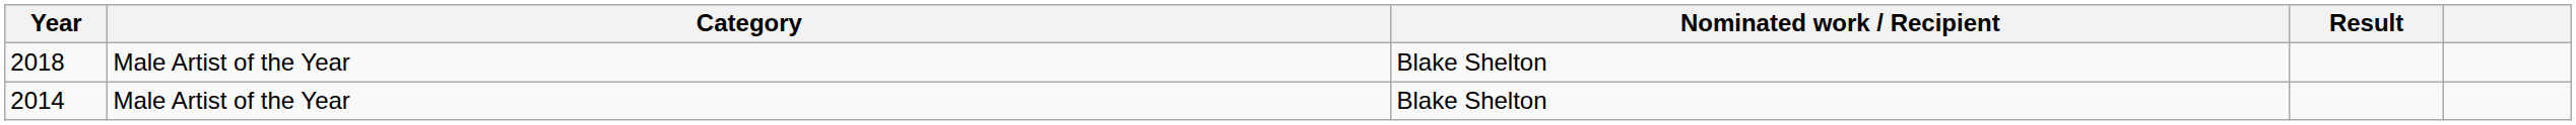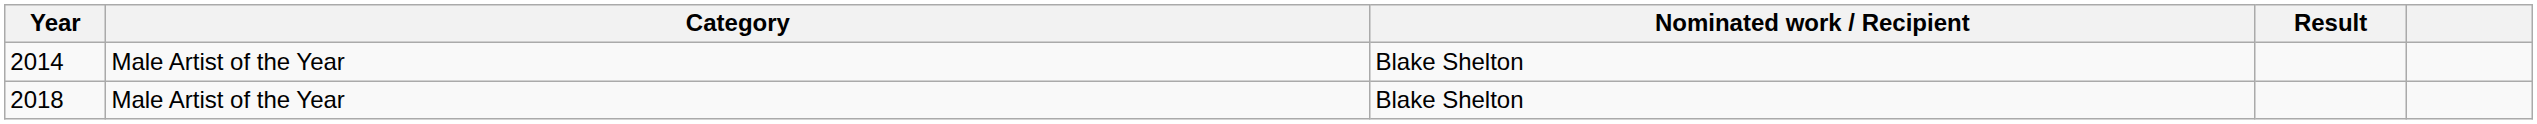 <table class="wikitable plainrowheaders" style="width:85%;">
 <tr>
 <th scope="col" style="width:4%;">Year</th>
 <th scope="col" style="width:50%;">Category</th>
 <th scope="col" style="width:35%;">Nominated work / Recipient</th>
 <th scope="col" style="width:6%;">Result</th>
 <th scope="col" style="width:6%;"></th>
 </tr>
 <tr>
+<td>2014</td>
+<td>Male Artist of the Year</td>
+<td>Blake Shelton</td>
+<td></td>
+<td></td>
+</tr>
+<tr>
 <td>2018</td>
 <td>Male Artist of the Year</td>
 <td>Blake Shelton</td>
 <td></td>
 <td></td>
 </tr>
-<tr>
-<td>2014</td>
-<td>Male Artist of the Year</td>
-<td>Blake Shelton</td>
-<td></td>
-<td></td>
-</tr>
 </table>
